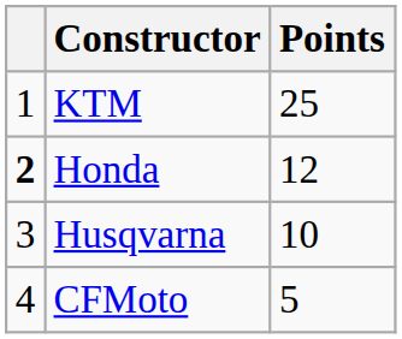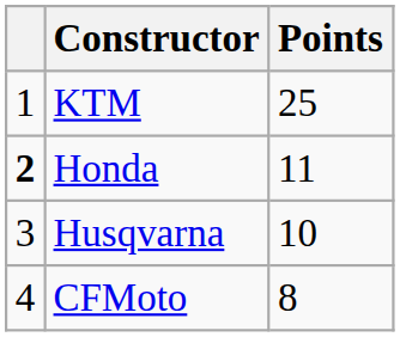 <table class="wikitable" style="font-size: 95%;">
 <tr>
 <th></th>
 <th>Constructor</th>
 <th>Points</th>
 </tr>
 <tr>
 <td align=center>1</td>
 <td> <a href='#'>KTM</a></td>
 <td align=left>25</td>
 </tr>
 <tr>
 <td align=center><strong>2</strong></td>
 <td> <a href='#'>Honda</a></td>
-<td align=left>12</td>
+<td align=left>11</td>
 </tr>
 <tr>
 <td align=center>3</td>
 <td> <a href='#'>Husqvarna</a></td>
 <td align=left>10</td>
 </tr>
 <tr>
 <td align=center>4</td>
 <td> <a href='#'>CFMoto</a></td>
-<td align=left>5</td>
+<td align=left>8</td>
 </tr>
 </table>
